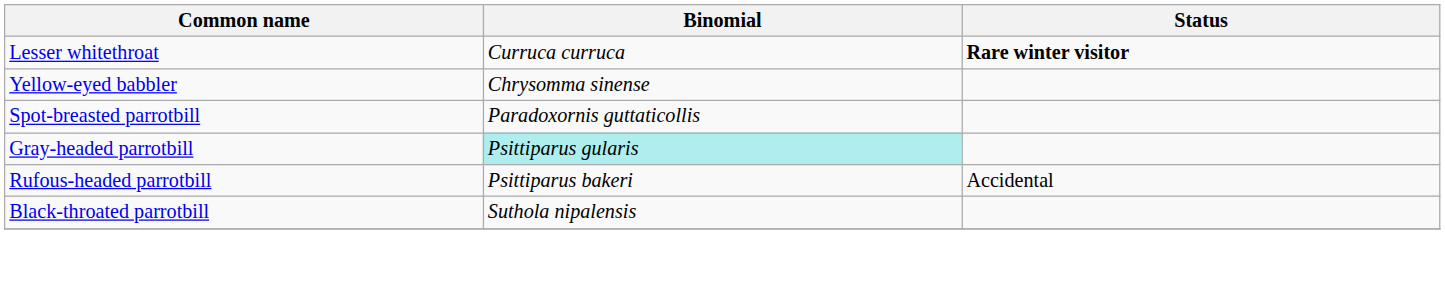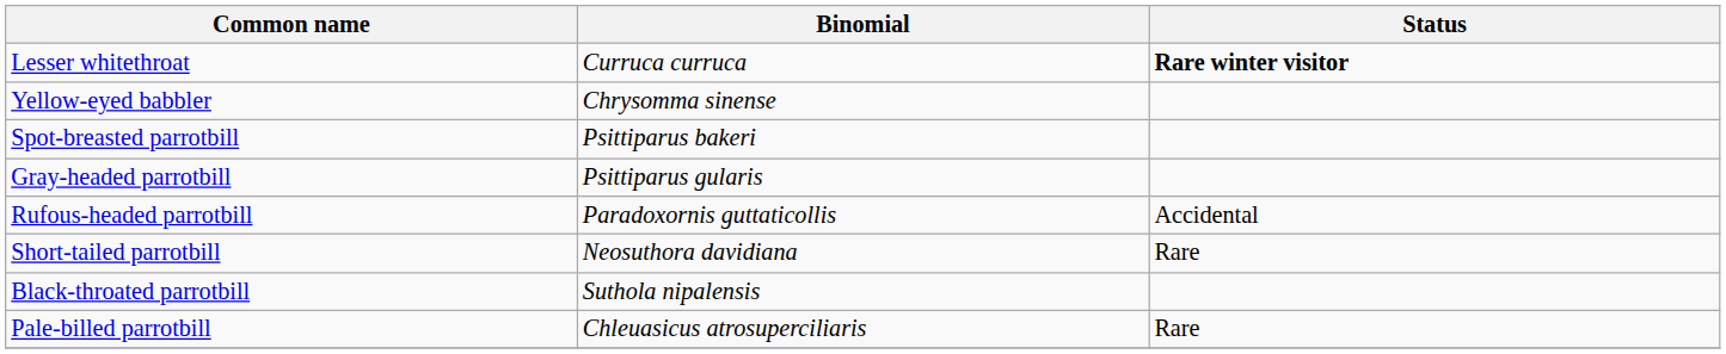 <table width=72% class="wikitable">
 <tr>
 <th width=24%>Common name</th>
 <th width=24%>Binomial</th>
 <th width=24%>Status</th>
 </tr>
 <tr>
 <td><a href='#'>Lesser whitethroat</a></td>
 <td><em>Curruca curruca</em></td>
 <td><strong>Rare winter visitor</strong></td>
 </tr>
 <tr>
 <td><a href='#'>Yellow-eyed babbler</a></td>
 <td><em>Chrysomma sinense</em></td>
 <td></td>
 </tr>
 <tr>
 <td><a href='#'>Spot-breasted parrotbill</a></td>
-<td><em>Paradoxornis guttaticollis</em></td>
+<td><em>Psittiparus bakeri</em></td>
 <td></td>
 </tr>
 <tr>
 <td><a href='#'>Gray-headed parrotbill</a></td>
-<td style="background: paleturquoise;"><em>Psittiparus gularis</em></td>
+<td><em>Psittiparus gularis</em></td>
 <td></td>
 </tr>
 <tr>
 <td><a href='#'>Rufous-headed parrotbill</a></td>
-<td><em>Psittiparus bakeri</em></td>
+<td><em>Paradoxornis guttaticollis</em></td>
 <td>Accidental</td>
+</tr>
+<tr>
+<td><a href='#'>Short-tailed parrotbill</a></td>
+<td><em>Neosuthora davidiana</em></td>
+<td>Rare</td>
 </tr>
 <tr>
 <td><a href='#'>Black-throated parrotbill</a></td>
 <td><em>Suthola nipalensis</em></td>
 <td></td>
 </tr>
 <tr>
+<td><a href='#'>Pale-billed parrotbill</a></td>
+<td><em>Chleuasicus atrosuperciliaris</em></td>
+<td>Rare</td>
+</tr>
+<tr>
 </tr>
 </table>
